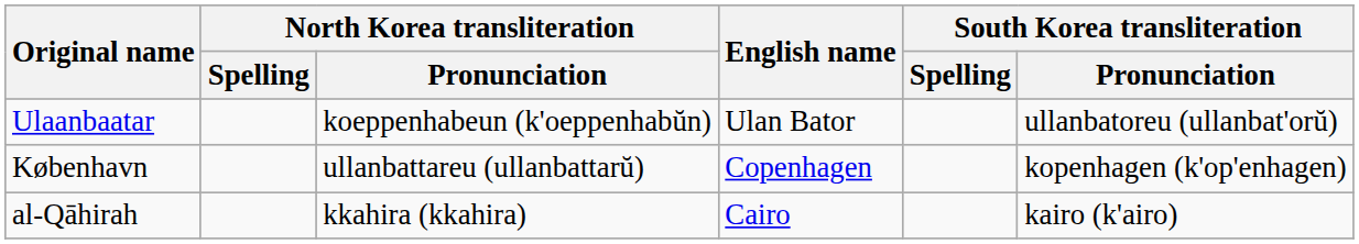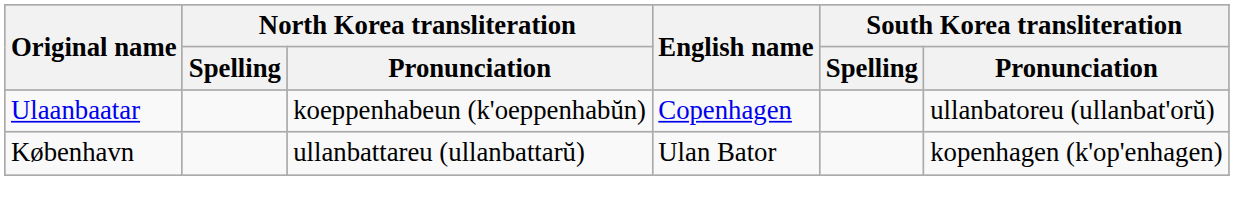 <table class="wikitable">
 <tr>
 <th rowspan="2">Original name</th>
 <th colspan="2">North Korea transliteration</th>
 <th rowspan="2">English name</th>
 <th colspan="2">South Korea transliteration</th>
 </tr>
 <tr>
 <th>Spelling</th>
 <th>Pronunciation</th>
 <th>Spelling</th>
 <th>Pronunciation</th>
 </tr>
 <tr>
 <td><a href='#'>Ulaanbaatar</a></td>
 <td></td>
 <td>koeppenhabeun (k'oeppenhabŭn)</td>
-<td>Ulan Bator</td>
+<td><a href='#'>Copenhagen</a></td>
 <td></td>
 <td>ullanbatoreu (ullanbat'orŭ)</td>
 </tr>
 <tr>
 <td>København</td>
 <td></td>
 <td>ullanbattareu (ullanbattarŭ)</td>
-<td><a href='#'>Copenhagen</a></td>
+<td>Ulan Bator</td>
 <td></td>
 <td>kopenhagen (k'op'enhagen)</td>
 </tr>
-<tr>
-<td>al-Qāhirah</td>
-<td></td>
-<td>kkahira (kkahira)</td>
-<td><a href='#'>Cairo</a></td>
-<td></td>
-<td>kairo (k'airo)</td>
-</tr>
 </table>
